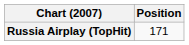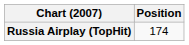 <table class="wikitable plainrowheaders" style="text-align:center">
 <tr>
 <th scope="col">Chart (2007)</th>
 <th scope="col">Position</th>
 </tr>
 <tr>
 <th scope="row">Russia Airplay (TopHit)</th>
-<td>171</td>
+<td>174</td>
 </tr>
 </table>
